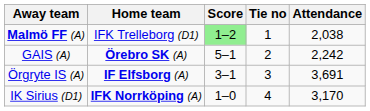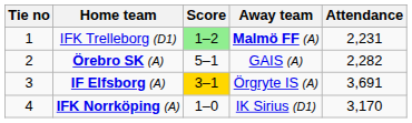 <table class="wikitable" style="text-align:center">
 <tr>
-<th style= width="150px">Away team</th>
+<th style= width="40px">Tie no</th>
 <th style= width="150px">Home team</th>
 <th style= width="60px">Score</th>
-<th style= width="40px">Tie no</th>
+<th style= width="150px">Away team</th>
 <th style= width="30px">Attendance</th>
 </tr>
 <tr>
-<td><strong><a href='#'>Malmö FF</a></strong> <em><small>(A)</small></em></td>
+<td>1</td>
 <td><a href='#'>IFK Trelleborg</a> <em><small>(D1)</small></em></td>
 <td style="background: lightgreen;">1–2</td>
-<td>1</td>
-<td>2,038</td>
+<td><strong><a href='#'>Malmö FF</a></strong> <em><small>(A)</small></em></td>
+<td>2,231</td>
 </tr>
 <tr>
-<td><a href='#'>GAIS</a> <em><small>(A)</small></em></td>
+<td>2</td>
 <td><strong><a href='#'>Örebro SK</a></strong> <em><small>(A)</small></em></td>
 <td>5–1</td>
-<td>2</td>
-<td>2,242</td>
+<td><a href='#'>GAIS</a> <em><small>(A)</small></em></td>
+<td>2,282</td>
 </tr>
 <tr>
+<td>3</td>
+<td><strong><a href='#'>IF Elfsborg</a></strong> <em><small>(A)</small></em></td>
+<td style="background: gold;">3–1</td>
 <td><a href='#'>Örgryte IS</a> <em><small>(A)</small></em></td>
-<td><strong><a href='#'>IF Elfsborg</a></strong> <em><small>(A)</small></em></td>
-<td>3–1</td>
-<td>3</td>
 <td>3,691</td>
 </tr>
 <tr>
-<td><a href='#'>IK Sirius</a> <em><small>(D1)</small></em></td>
+<td>4</td>
 <td><strong><a href='#'>IFK Norrköping</a></strong> <em><small>(A)</small></em></td>
 <td>1–0</td>
-<td>4</td>
+<td><a href='#'>IK Sirius</a> <em><small>(D1)</small></em></td>
 <td>3,170</td>
 </tr>
 </table>
